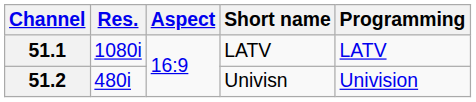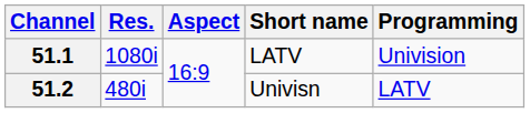 <table class="wikitable">
 <tr>
 <th><a href='#'>Channel</a></th>
 <th><a href='#'>Res.</a></th>
 <th><a href='#'>Aspect</a></th>
 <th>Short name</th>
 <th>Programming</th>
 </tr>
 <tr>
 <th scope = "row">51.1</th>
 <td><a href='#'>1080i</a></td>
 <td rowspan=2><a href='#'>16:9</a></td>
 <td>LATV</td>
-<td><a href='#'>LATV</a></td>
+<td><a href='#'>Univision</a></td>
 </tr>
 <tr>
 <th scope = "row">51.2</th>
 <td><a href='#'>480i</a></td>
 <td>Univisn</td>
-<td><a href='#'>Univision</a></td>
+<td><a href='#'>LATV</a></td>
 </tr>
 </table>
